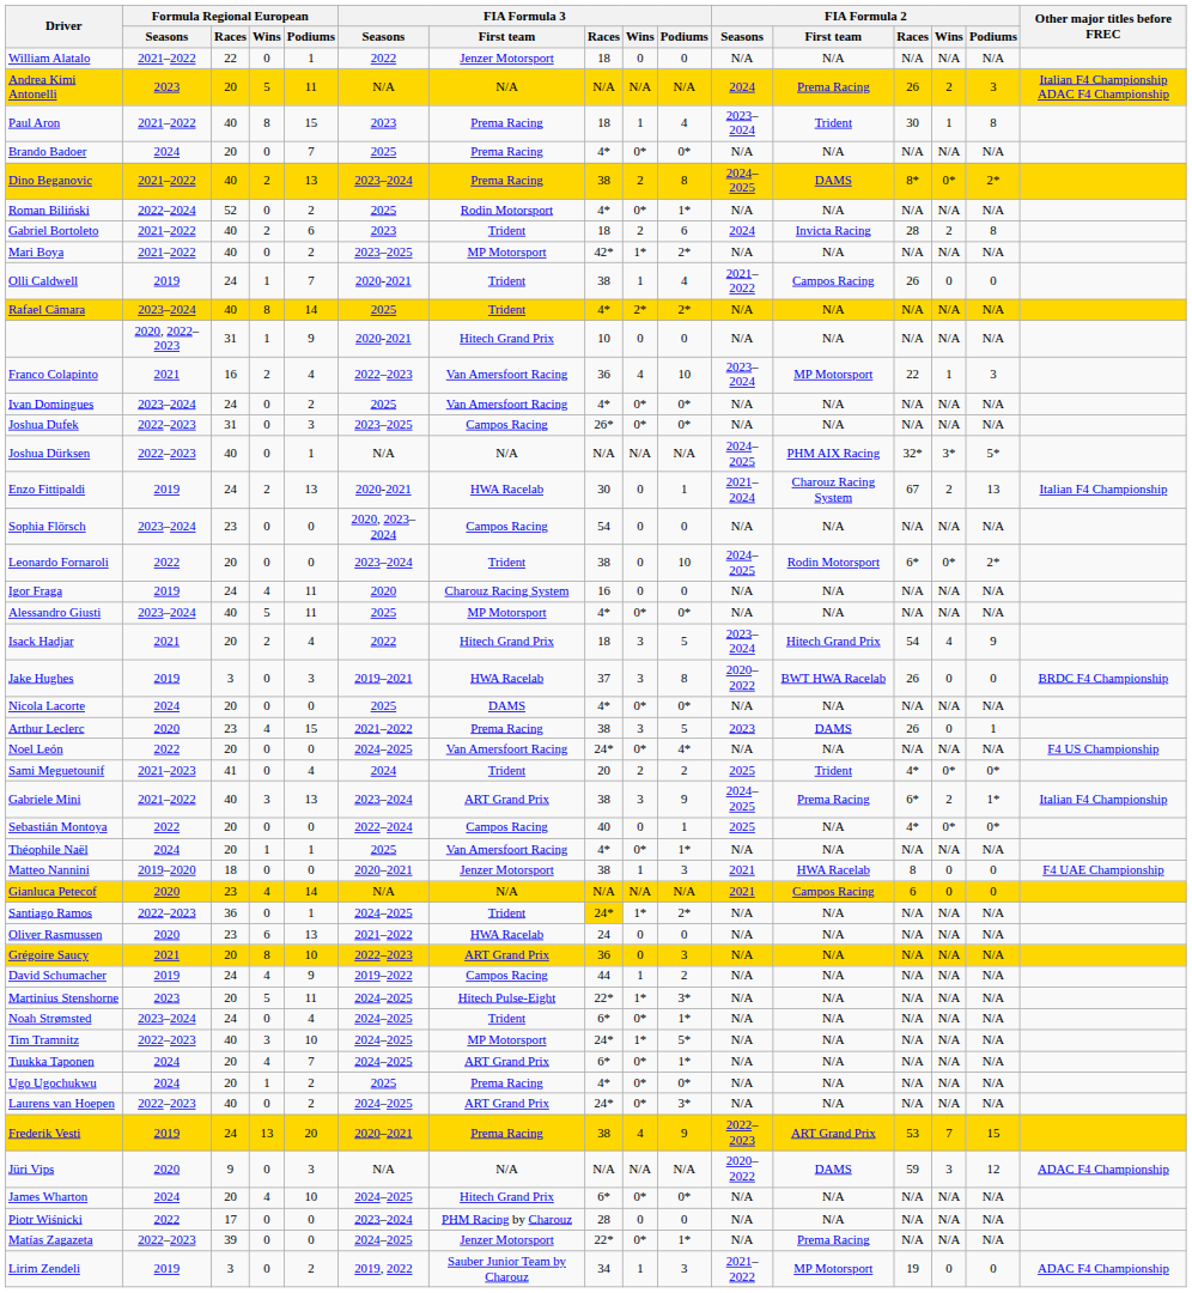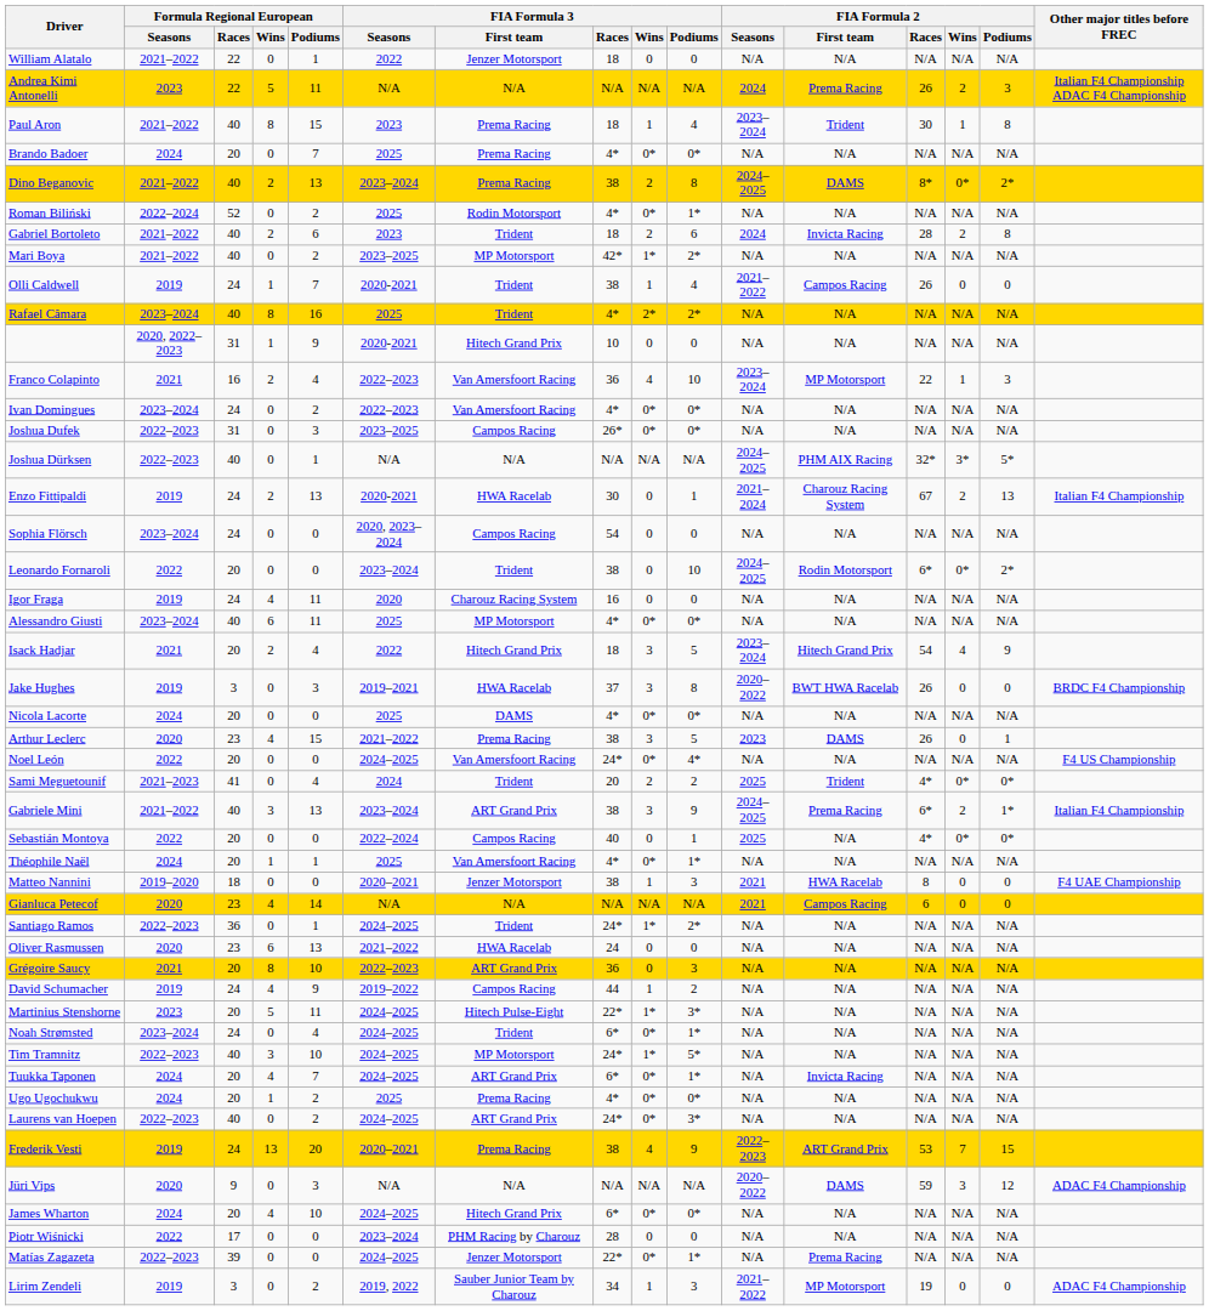 <table class="wikitable sortable" style="font-size:85%; text-align:center">
 <tr>
 <th rowspan="2">Driver</th>
 <th colspan="4">Formula Regional European</th>
 <th colspan="5">FIA Formula 3</th>
 <th colspan="5">FIA Formula 2</th>
 <th rowspan="2">Other major titles before FREC</th>
 </tr>
 <tr>
 <th>Seasons</th>
 <th>Races</th>
 <th>Wins</th>
 <th>Podiums</th>
 <th>Seasons</th>
 <th>First team</th>
 <th>Races</th>
 <th>Wins</th>
 <th>Podiums</th>
 <th>Seasons</th>
 <th>First team</th>
 <th>Races</th>
 <th>Wins</th>
 <th>Podiums</th>
 </tr>
 <tr>
 <td align="left"> <a href='#'>William Alatalo</a></td>
 <td><a href='#'>2021</a>–<a href='#'>2022</a></td>
 <td>22</td>
 <td>0</td>
 <td>1</td>
 <td><a href='#'>2022</a></td>
 <td><a href='#'>Jenzer Motorsport</a></td>
 <td>18</td>
 <td>0</td>
 <td>0</td>
 <td>N/A</td>
 <td>N/A</td>
 <td>N/A</td>
 <td>N/A</td>
 <td>N/A</td>
 <td></td>
 </tr>
 <tr style="background:gold;">
 <td align="left"> <a href='#'>Andrea Kimi Antonelli</a></td>
 <td><a href='#'>2023</a></td>
-<td>20</td>
+<td>22</td>
 <td>5</td>
 <td>11</td>
 <td>N/A</td>
 <td>N/A</td>
 <td>N/A</td>
 <td>N/A</td>
 <td>N/A</td>
 <td><a href='#'>2024</a></td>
 <td><a href='#'>Prema Racing</a></td>
 <td>26</td>
 <td>2</td>
 <td>3</td>
 <td><a href='#'>Italian F4 Championship</a><br><a href='#'>ADAC F4 Championship</a></td>
 </tr>
 <tr>
 <td align="left"> <a href='#'>Paul Aron</a></td>
 <td><a href='#'>2021</a>–<a href='#'>2022</a></td>
 <td>40</td>
 <td>8</td>
 <td>15</td>
 <td><a href='#'>2023</a></td>
 <td><a href='#'>Prema Racing</a></td>
 <td>18</td>
 <td>1</td>
 <td>4</td>
 <td><a href='#'>2023</a>–<a href='#'>2024</a></td>
 <td><a href='#'>Trident</a></td>
 <td>30</td>
 <td>1</td>
 <td>8</td>
 <td></td>
 </tr>
 <tr>
 <td align="left"> <a href='#'>Brando Badoer</a></td>
 <td><a href='#'>2024</a></td>
 <td>20</td>
 <td>0</td>
 <td>7</td>
 <td><a href='#'>2025</a></td>
 <td><a href='#'>Prema Racing</a></td>
 <td>4*</td>
 <td>0*</td>
 <td>0*</td>
 <td>N/A</td>
 <td>N/A</td>
 <td>N/A</td>
 <td>N/A</td>
 <td>N/A</td>
 <td></td>
 </tr>
 <tr style="background:gold;">
 <td align="left"> <a href='#'>Dino Beganovic</a></td>
 <td><a href='#'>2021</a>–<a href='#'>2022</a></td>
 <td>40</td>
 <td>2</td>
 <td>13</td>
 <td><a href='#'>2023</a>–<a href='#'>2024</a></td>
 <td><a href='#'>Prema Racing</a></td>
 <td>38</td>
 <td>2</td>
 <td>8</td>
 <td><a href='#'>2024</a>–<a href='#'>2025</a></td>
 <td><a href='#'>DAMS</a></td>
 <td>8*</td>
 <td>0*</td>
 <td>2*</td>
 <td></td>
 </tr>
 <tr>
 <td align="left"> <a href='#'>Roman Biliński</a></td>
 <td><a href='#'>2022</a>–<a href='#'>2024</a></td>
 <td>52</td>
 <td>0</td>
 <td>2</td>
 <td><a href='#'>2025</a></td>
 <td><a href='#'>Rodin Motorsport</a></td>
 <td>4*</td>
 <td>0*</td>
 <td>1*</td>
 <td>N/A</td>
 <td>N/A</td>
 <td>N/A</td>
 <td>N/A</td>
 <td>N/A</td>
 <td></td>
 </tr>
 <tr>
 <td align="left"> <a href='#'>Gabriel Bortoleto</a></td>
 <td><a href='#'>2021</a>–<a href='#'>2022</a></td>
 <td>40</td>
 <td>2</td>
 <td>6</td>
 <td><a href='#'>2023</a></td>
 <td><a href='#'>Trident</a></td>
 <td>18</td>
 <td>2</td>
 <td>6</td>
 <td><a href='#'>2024</a></td>
 <td><a href='#'>Invicta Racing</a></td>
 <td>28</td>
 <td>2</td>
 <td>8</td>
 <td></td>
 </tr>
 <tr>
 <td align="left"> <a href='#'>Mari Boya</a></td>
 <td><a href='#'>2021</a>–<a href='#'>2022</a></td>
 <td>40</td>
 <td>0</td>
 <td>2</td>
 <td><a href='#'>2023</a>–<a href='#'>2025</a></td>
 <td><a href='#'>MP Motorsport</a></td>
 <td>42*</td>
 <td>1*</td>
 <td>2*</td>
 <td>N/A</td>
 <td>N/A</td>
 <td>N/A</td>
 <td>N/A</td>
 <td>N/A</td>
 <td></td>
 </tr>
 <tr>
 <td align="left"> <a href='#'>Olli Caldwell</a></td>
 <td><a href='#'>2019</a></td>
 <td>24</td>
 <td>1</td>
 <td>7</td>
 <td><a href='#'>2020</a>-<a href='#'>2021</a></td>
 <td><a href='#'>Trident</a></td>
 <td>38</td>
 <td>1</td>
 <td>4</td>
 <td><a href='#'>2021</a>–<a href='#'>2022</a></td>
 <td><a href='#'>Campos Racing</a></td>
 <td>26</td>
 <td>0</td>
 <td>0</td>
 <td></td>
 </tr>
 <tr style="background:gold;">
 <td align="left"> <a href='#'>Rafael Câmara</a></td>
 <td><a href='#'>2023</a>–<a href='#'>2024</a></td>
 <td>40</td>
 <td>8</td>
-<td>14</td>
+<td>16</td>
 <td><a href='#'>2025</a></td>
 <td><a href='#'>Trident</a></td>
 <td>4*</td>
 <td>2*</td>
 <td>2*</td>
 <td>N/A</td>
 <td>N/A</td>
 <td>N/A</td>
 <td>N/A</td>
 <td>N/A</td>
 <td></td>
 </tr>
 <tr>
 <td align="left"></td>
 <td><a href='#'>2020</a>, <a href='#'>2022</a>–<a href='#'>2023</a></td>
 <td>31</td>
 <td>1</td>
 <td>9</td>
 <td><a href='#'>2020</a>-<a href='#'>2021</a></td>
 <td><a href='#'>Hitech Grand Prix</a></td>
 <td>10</td>
 <td>0</td>
 <td>0</td>
 <td>N/A</td>
 <td>N/A</td>
 <td>N/A</td>
 <td>N/A</td>
 <td>N/A</td>
 <td></td>
 </tr>
 <tr>
 <td align="left"> <a href='#'>Franco Colapinto</a></td>
 <td><a href='#'>2021</a></td>
 <td>16</td>
 <td>2</td>
 <td>4</td>
 <td><a href='#'>2022</a>–<a href='#'>2023</a></td>
 <td><a href='#'>Van Amersfoort Racing</a></td>
 <td>36</td>
 <td>4</td>
 <td>10</td>
 <td><a href='#'>2023</a>–<a href='#'>2024</a></td>
 <td><a href='#'>MP Motorsport</a></td>
 <td>22</td>
 <td>1</td>
 <td>3</td>
 <td></td>
 </tr>
 <tr>
 <td align="left"> <a href='#'>Ivan Domingues</a></td>
 <td><a href='#'>2023</a>–<a href='#'>2024</a></td>
 <td>24</td>
 <td>0</td>
 <td>2</td>
-<td><a href='#'>2025</a></td>
+<td><a href='#'>2022</a>–<a href='#'>2023</a></td>
 <td><a href='#'>Van Amersfoort Racing</a></td>
 <td>4*</td>
 <td>0*</td>
 <td>0*</td>
 <td>N/A</td>
 <td>N/A</td>
 <td>N/A</td>
 <td>N/A</td>
 <td>N/A</td>
 <td></td>
 </tr>
 <tr>
 <td align="left"> <a href='#'>Joshua Dufek</a></td>
 <td><a href='#'>2022</a>–<a href='#'>2023</a></td>
 <td>31</td>
 <td>0</td>
 <td>3</td>
 <td><a href='#'>2023</a>–<a href='#'>2025</a></td>
 <td><a href='#'>Campos Racing</a></td>
 <td>26*</td>
 <td>0*</td>
 <td>0*</td>
 <td>N/A</td>
 <td>N/A</td>
 <td>N/A</td>
 <td>N/A</td>
 <td>N/A</td>
 <td></td>
 </tr>
 <tr>
 <td align="left"> <a href='#'>Joshua Dürksen</a></td>
 <td><a href='#'>2022</a>–<a href='#'>2023</a></td>
 <td>40</td>
 <td>0</td>
 <td>1</td>
 <td>N/A</td>
 <td>N/A</td>
 <td>N/A</td>
 <td>N/A</td>
 <td>N/A</td>
 <td><a href='#'>2024</a>–<a href='#'>2025</a></td>
 <td><a href='#'>PHM AIX Racing</a></td>
 <td>32*</td>
 <td>3*</td>
 <td>5*</td>
 <td></td>
 </tr>
 <tr>
 <td align="left"> <a href='#'>Enzo Fittipaldi</a></td>
 <td><a href='#'>2019</a></td>
 <td>24</td>
 <td>2</td>
 <td>13</td>
 <td><a href='#'>2020</a>-<a href='#'>2021</a></td>
 <td><a href='#'>HWA Racelab</a></td>
 <td>30</td>
 <td>0</td>
 <td>1</td>
 <td><a href='#'>2021</a>–<a href='#'>2024</a></td>
 <td><a href='#'>Charouz Racing System</a></td>
 <td>67</td>
 <td>2</td>
 <td>13</td>
 <td><a href='#'>Italian F4 Championship</a></td>
 </tr>
 <tr>
 <td align="left"> <a href='#'>Sophia Flörsch</a></td>
 <td><a href='#'>2023</a>–<a href='#'>2024</a></td>
-<td>23</td>
+<td>24</td>
 <td>0</td>
 <td>0</td>
 <td><a href='#'>2020</a>, <a href='#'>2023</a>–<a href='#'>2024</a></td>
 <td><a href='#'>Campos Racing</a></td>
 <td>54</td>
 <td>0</td>
 <td>0</td>
 <td>N/A</td>
 <td>N/A</td>
 <td>N/A</td>
 <td>N/A</td>
 <td>N/A</td>
 <td></td>
 </tr>
 <tr>
 <td align="left"> <a href='#'>Leonardo Fornaroli</a></td>
 <td><a href='#'>2022</a></td>
 <td>20</td>
 <td>0</td>
 <td>0</td>
 <td><a href='#'>2023</a>–<a href='#'>2024</a></td>
 <td><a href='#'>Trident</a></td>
 <td>38</td>
 <td>0</td>
 <td>10</td>
 <td><a href='#'>2024</a>–<a href='#'>2025</a></td>
 <td><a href='#'>Rodin Motorsport</a></td>
 <td>6*</td>
 <td>0*</td>
 <td>2*</td>
 <td></td>
 </tr>
 <tr>
 <td align="left"> <a href='#'>Igor Fraga</a></td>
 <td><a href='#'>2019</a></td>
 <td>24</td>
 <td>4</td>
 <td>11</td>
 <td><a href='#'>2020</a></td>
 <td><a href='#'>Charouz Racing System</a></td>
 <td>16</td>
 <td>0</td>
 <td>0</td>
 <td>N/A</td>
 <td>N/A</td>
 <td>N/A</td>
 <td>N/A</td>
 <td>N/A</td>
 <td></td>
 </tr>
 <tr>
 <td align="left"> <a href='#'>Alessandro Giusti</a></td>
 <td><a href='#'>2023</a>–<a href='#'>2024</a></td>
 <td>40</td>
-<td>5</td>
+<td>6</td>
 <td>11</td>
 <td><a href='#'>2025</a></td>
 <td><a href='#'>MP Motorsport</a></td>
 <td>4*</td>
 <td>0*</td>
 <td>0*</td>
 <td>N/A</td>
 <td>N/A</td>
 <td>N/A</td>
 <td>N/A</td>
 <td>N/A</td>
 <td></td>
 </tr>
 <tr>
 <td align="left"> <a href='#'>Isack Hadjar</a></td>
 <td><a href='#'>2021</a></td>
 <td>20</td>
 <td>2</td>
 <td>4</td>
 <td><a href='#'>2022</a></td>
 <td><a href='#'>Hitech Grand Prix</a></td>
 <td>18</td>
 <td>3</td>
 <td>5</td>
 <td><a href='#'>2023</a>–<a href='#'>2024</a></td>
 <td><a href='#'>Hitech Grand Prix</a></td>
 <td>54</td>
 <td>4</td>
 <td>9</td>
 <td></td>
 </tr>
 <tr>
 <td align="left"> <a href='#'>Jake Hughes</a></td>
 <td><a href='#'>2019</a></td>
 <td>3</td>
 <td>0</td>
 <td>3</td>
 <td><a href='#'>2019</a>–<a href='#'>2021</a></td>
 <td><a href='#'>HWA Racelab</a></td>
 <td>37</td>
 <td>3</td>
 <td>8</td>
 <td><a href='#'>2020</a>–<a href='#'>2022</a></td>
 <td><a href='#'>BWT HWA Racelab</a></td>
 <td>26</td>
 <td>0</td>
 <td>0</td>
 <td><a href='#'>BRDC F4 Championship</a></td>
 </tr>
 <tr>
 <td align="left"> <a href='#'>Nicola Lacorte</a></td>
 <td><a href='#'>2024</a></td>
 <td>20</td>
 <td>0</td>
 <td>0</td>
 <td><a href='#'>2025</a></td>
 <td><a href='#'>DAMS</a></td>
 <td>4*</td>
 <td>0*</td>
 <td>0*</td>
 <td>N/A</td>
 <td>N/A</td>
 <td>N/A</td>
 <td>N/A</td>
 <td>N/A</td>
 <td></td>
 </tr>
 <tr>
 <td align="left"> <a href='#'>Arthur Leclerc</a></td>
 <td><a href='#'>2020</a></td>
 <td>23</td>
 <td>4</td>
 <td>15</td>
 <td><a href='#'>2021</a>–<a href='#'>2022</a></td>
 <td><a href='#'>Prema Racing</a></td>
 <td>38</td>
 <td>3</td>
 <td>5</td>
 <td><a href='#'>2023</a></td>
 <td><a href='#'>DAMS</a></td>
 <td>26</td>
 <td>0</td>
 <td>1</td>
 <td></td>
 </tr>
 <tr>
 <td align="left"> <a href='#'>Noel León</a></td>
 <td><a href='#'>2022</a></td>
 <td>20</td>
 <td>0</td>
 <td>0</td>
 <td><a href='#'>2024</a>–<a href='#'>2025</a></td>
 <td><a href='#'>Van Amersfoort Racing</a></td>
 <td>24*</td>
 <td>0*</td>
 <td>4*</td>
 <td>N/A</td>
 <td>N/A</td>
 <td>N/A</td>
 <td>N/A</td>
 <td>N/A</td>
 <td><a href='#'>F4 US Championship</a></td>
 </tr>
 <tr>
 <td align="left"> <a href='#'>Sami Meguetounif</a></td>
 <td><a href='#'>2021</a>–<a href='#'>2023</a></td>
 <td>41</td>
 <td>0</td>
 <td>4</td>
 <td><a href='#'>2024</a></td>
 <td><a href='#'>Trident</a></td>
 <td>20</td>
 <td>2</td>
 <td>2</td>
 <td><a href='#'>2025</a></td>
 <td><a href='#'>Trident</a></td>
 <td>4*</td>
 <td>0*</td>
 <td>0*</td>
 <td></td>
 </tr>
 <tr>
 <td align="left"> <a href='#'>Gabriele Mini</a></td>
 <td><a href='#'>2021</a>–<a href='#'>2022</a></td>
 <td>40</td>
 <td>3</td>
 <td>13</td>
 <td><a href='#'>2023</a>–<a href='#'>2024</a></td>
 <td><a href='#'>ART Grand Prix</a></td>
 <td>38</td>
 <td>3</td>
 <td>9</td>
 <td><a href='#'>2024</a>–<a href='#'>2025</a></td>
 <td><a href='#'>Prema Racing</a></td>
 <td>6*</td>
 <td>2</td>
 <td>1*</td>
 <td><a href='#'>Italian F4 Championship</a></td>
 </tr>
 <tr>
 <td align="left"> <a href='#'>Sebastián Montoya</a></td>
 <td><a href='#'>2022</a></td>
 <td>20</td>
 <td>0</td>
 <td>0</td>
 <td><a href='#'>2022</a>–<a href='#'>2024</a></td>
 <td><a href='#'>Campos Racing</a></td>
 <td>40</td>
 <td>0</td>
 <td>1</td>
 <td><a href='#'>2025</a></td>
 <td>N/A</td>
 <td>4*</td>
 <td>0*</td>
 <td>0*</td>
 <td></td>
 </tr>
 <tr>
 <td align="left"> <a href='#'>Théophile Naël</a></td>
 <td><a href='#'>2024</a></td>
 <td>20</td>
 <td>1</td>
 <td>1</td>
 <td><a href='#'>2025</a></td>
 <td><a href='#'>Van Amersfoort Racing</a></td>
 <td>4*</td>
 <td>0*</td>
 <td>1*</td>
 <td>N/A</td>
 <td>N/A</td>
 <td>N/A</td>
 <td>N/A</td>
 <td>N/A</td>
 <td></td>
 </tr>
 <tr>
 <td align="left"> <a href='#'>Matteo Nannini</a></td>
 <td><a href='#'>2019</a>–<a href='#'>2020</a></td>
 <td>18</td>
 <td>0</td>
 <td>0</td>
 <td><a href='#'>2020</a>–<a href='#'>2021</a></td>
 <td><a href='#'>Jenzer Motorsport</a></td>
 <td>38</td>
 <td>1</td>
 <td>3</td>
 <td><a href='#'>2021</a></td>
 <td><a href='#'>HWA Racelab</a></td>
 <td>8</td>
 <td>0</td>
 <td>0</td>
 <td><a href='#'>F4 UAE Championship</a></td>
 </tr>
 <tr style="background:gold;">
 <td align="left"> <a href='#'>Gianluca Petecof</a></td>
 <td><a href='#'>2020</a></td>
 <td>23</td>
 <td>4</td>
 <td>14</td>
 <td>N/A</td>
 <td>N/A</td>
 <td>N/A</td>
 <td>N/A</td>
 <td>N/A</td>
 <td><a href='#'>2021</a></td>
 <td><a href='#'>Campos Racing</a></td>
 <td>6</td>
 <td>0</td>
 <td>0</td>
 <td></td>
 </tr>
 <tr>
 <td align="left"> <a href='#'>Santiago Ramos</a></td>
 <td><a href='#'>2022</a>–<a href='#'>2023</a></td>
 <td>36</td>
 <td>0</td>
 <td>1</td>
 <td><a href='#'>2024</a>–<a href='#'>2025</a></td>
 <td><a href='#'>Trident</a></td>
-<td style="background: gold;">24*</td>
+<td>24*</td>
 <td>1*</td>
 <td>2*</td>
 <td>N/A</td>
 <td>N/A</td>
 <td>N/A</td>
 <td>N/A</td>
 <td>N/A</td>
 <td></td>
 </tr>
 <tr>
 <td align="left"> <a href='#'>Oliver Rasmussen</a></td>
 <td><a href='#'>2020</a></td>
 <td>23</td>
 <td>6</td>
 <td>13</td>
 <td><a href='#'>2021</a>–<a href='#'>2022</a></td>
 <td><a href='#'>HWA Racelab</a></td>
 <td>24</td>
 <td>0</td>
 <td>0</td>
 <td>N/A</td>
 <td>N/A</td>
 <td>N/A</td>
 <td>N/A</td>
 <td>N/A</td>
 <td></td>
 </tr>
 <tr style="background:gold;">
 <td align="left"> <a href='#'>Grégoire Saucy</a></td>
 <td><a href='#'>2021</a></td>
 <td>20</td>
 <td>8</td>
 <td>10</td>
 <td><a href='#'>2022</a>–<a href='#'>2023</a></td>
 <td><a href='#'>ART Grand Prix</a></td>
 <td>36</td>
 <td>0</td>
 <td>3</td>
 <td>N/A</td>
 <td>N/A</td>
 <td>N/A</td>
 <td>N/A</td>
 <td>N/A</td>
 <td></td>
 </tr>
 <tr>
 <td align="left"> <a href='#'>David Schumacher</a></td>
 <td><a href='#'>2019</a></td>
 <td>24</td>
 <td>4</td>
 <td>9</td>
 <td><a href='#'>2019</a>–<a href='#'>2022</a></td>
 <td><a href='#'>Campos Racing</a></td>
 <td>44</td>
 <td>1</td>
 <td>2</td>
 <td>N/A</td>
 <td>N/A</td>
 <td>N/A</td>
 <td>N/A</td>
 <td>N/A</td>
 </tr>
 <tr>
 <td align="left"> <a href='#'>Martinius Stenshorne</a></td>
 <td><a href='#'>2023</a></td>
 <td>20</td>
 <td>5</td>
 <td>11</td>
 <td><a href='#'>2024</a>–<a href='#'>2025</a></td>
 <td><a href='#'>Hitech Pulse-Eight</a></td>
 <td>22*</td>
 <td>1*</td>
 <td>3*</td>
 <td>N/A</td>
 <td>N/A</td>
 <td>N/A</td>
 <td>N/A</td>
 <td>N/A</td>
 <td></td>
 </tr>
 <tr>
 <td align="left"> <a href='#'>Noah Strømsted</a></td>
 <td><a href='#'>2023</a>–<a href='#'>2024</a></td>
 <td>24</td>
 <td>0</td>
 <td>4</td>
 <td><a href='#'>2024</a>–<a href='#'>2025</a></td>
 <td><a href='#'>Trident</a></td>
 <td>6*</td>
 <td>0*</td>
 <td>1*</td>
 <td>N/A</td>
 <td>N/A</td>
 <td>N/A</td>
 <td>N/A</td>
 <td>N/A</td>
 <td></td>
 </tr>
 <tr>
 <td align="left"> <a href='#'>Tim Tramnitz</a></td>
 <td><a href='#'>2022</a>–<a href='#'>2023</a></td>
 <td>40</td>
 <td>3</td>
 <td>10</td>
 <td><a href='#'>2024</a>–<a href='#'>2025</a></td>
 <td><a href='#'>MP Motorsport</a></td>
 <td>24*</td>
 <td>1*</td>
 <td>5*</td>
 <td>N/A</td>
 <td>N/A</td>
 <td>N/A</td>
 <td>N/A</td>
 <td>N/A</td>
 <td></td>
 </tr>
 <tr>
 <td align="left"> <a href='#'>Tuukka Taponen</a></td>
 <td><a href='#'>2024</a></td>
 <td>20</td>
 <td>4</td>
 <td>7</td>
 <td><a href='#'>2024</a>–<a href='#'>2025</a></td>
 <td><a href='#'>ART Grand Prix</a></td>
 <td>6*</td>
 <td>0*</td>
 <td>1*</td>
 <td>N/A</td>
-<td>N/A</td>
+<td><a href='#'>Invicta Racing</a></td>
 <td>N/A</td>
 <td>N/A</td>
 <td>N/A</td>
 <td></td>
 </tr>
 <tr>
 <td align="left"> <a href='#'>Ugo Ugochukwu</a></td>
 <td><a href='#'>2024</a></td>
 <td>20</td>
 <td>1</td>
 <td>2</td>
 <td><a href='#'>2025</a></td>
 <td><a href='#'>Prema Racing</a></td>
 <td>4*</td>
 <td>0*</td>
 <td>0*</td>
 <td>N/A</td>
 <td>N/A</td>
 <td>N/A</td>
 <td>N/A</td>
 <td>N/A</td>
 <td></td>
 </tr>
 <tr>
 <td align="left"> <a href='#'>Laurens van Hoepen</a></td>
 <td><a href='#'>2022</a>–<a href='#'>2023</a></td>
 <td>40</td>
 <td>0</td>
 <td>2</td>
 <td><a href='#'>2024</a>–<a href='#'>2025</a></td>
 <td><a href='#'>ART Grand Prix</a></td>
 <td>24*</td>
 <td>0*</td>
 <td>3*</td>
 <td>N/A</td>
 <td>N/A</td>
 <td>N/A</td>
 <td>N/A</td>
 <td>N/A</td>
 <td></td>
 </tr>
 <tr style="background:gold;">
 <td align="left"> <a href='#'>Frederik Vesti</a></td>
 <td><a href='#'>2019</a></td>
 <td>24</td>
 <td>13</td>
 <td>20</td>
 <td><a href='#'>2020</a>–<a href='#'>2021</a></td>
 <td><a href='#'>Prema Racing</a></td>
 <td>38</td>
 <td>4</td>
 <td>9</td>
 <td><a href='#'>2022</a>–<a href='#'>2023</a></td>
 <td><a href='#'>ART Grand Prix</a></td>
 <td>53</td>
 <td>7</td>
 <td>15</td>
 <td></td>
 </tr>
 <tr>
 <td align="left"> <a href='#'>Jüri Vips</a></td>
 <td><a href='#'>2020</a></td>
 <td>9</td>
 <td>0</td>
 <td>3</td>
 <td>N/A</td>
 <td>N/A</td>
 <td>N/A</td>
 <td>N/A</td>
 <td>N/A</td>
 <td><a href='#'>2020</a>–<a href='#'>2022</a></td>
 <td><a href='#'>DAMS</a></td>
 <td>59</td>
 <td>3</td>
 <td>12</td>
 <td><a href='#'>ADAC F4 Championship</a></td>
 </tr>
 <tr>
 <td align="left"> <a href='#'>James Wharton</a></td>
 <td><a href='#'>2024</a></td>
 <td>20</td>
 <td>4</td>
 <td>10</td>
 <td><a href='#'>2024</a>–<a href='#'>2025</a></td>
 <td><a href='#'>Hitech Grand Prix</a></td>
 <td>6*</td>
 <td>0*</td>
 <td>0*</td>
 <td>N/A</td>
 <td>N/A</td>
 <td>N/A</td>
 <td>N/A</td>
 <td>N/A</td>
 <td></td>
 </tr>
 <tr>
 <td align="left"> <a href='#'>Piotr Wiśnicki</a></td>
 <td><a href='#'>2022</a></td>
 <td>17</td>
 <td>0</td>
 <td>0</td>
 <td><a href='#'>2023</a>–<a href='#'>2024</a></td>
 <td><a href='#'>PHM Racing</a> by <a href='#'>Charouz</a></td>
 <td>28</td>
 <td>0</td>
 <td>0</td>
 <td>N/A</td>
 <td>N/A</td>
 <td>N/A</td>
 <td>N/A</td>
 <td>N/A</td>
 <td></td>
 </tr>
 <tr>
 <td align="left"> <a href='#'>Matías Zagazeta</a></td>
 <td><a href='#'>2022</a>–<a href='#'>2023</a></td>
 <td>39</td>
 <td>0</td>
 <td>0</td>
 <td><a href='#'>2024</a>–<a href='#'>2025</a></td>
 <td><a href='#'>Jenzer Motorsport</a></td>
 <td>22*</td>
 <td>0*</td>
 <td>1*</td>
 <td>N/A</td>
 <td><a href='#'>Prema Racing</a></td>
 <td>N/A</td>
 <td>N/A</td>
 <td>N/A</td>
 <td></td>
 </tr>
 <tr>
 <td align="left"> <a href='#'>Lirim Zendeli</a></td>
 <td><a href='#'>2019</a></td>
 <td>3</td>
 <td>0</td>
 <td>2</td>
 <td><a href='#'>2019</a>, <a href='#'>2022</a></td>
 <td><a href='#'>Sauber Junior Team by Charouz</a></td>
 <td>34</td>
 <td>1</td>
 <td>3</td>
 <td><a href='#'>2021</a>–<a href='#'>2022</a></td>
 <td><a href='#'>MP Motorsport</a></td>
 <td>19</td>
 <td>0</td>
 <td>0</td>
 <td><a href='#'>ADAC F4 Championship</a></td>
 </tr>
 </table>
